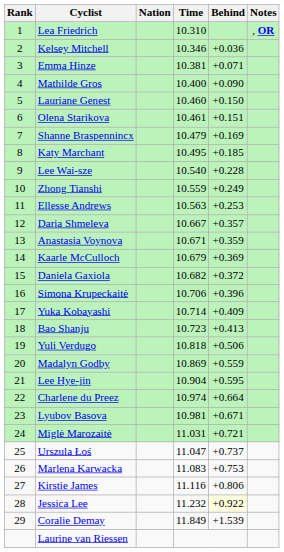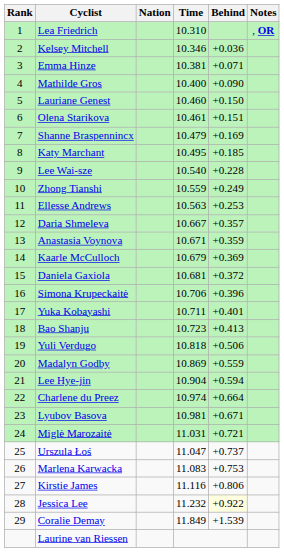 <table class="wikitable sortable" style="text-align:center">
 <tr>
 <th>Rank</th>
 <th>Cyclist</th>
 <th>Nation</th>
 <th>Time</th>
 <th>Behind</th>
 <th>Notes</th>
 </tr>
 <tr bgcolor=#bbf3bb>
 <td>1</td>
 <td align=left><a href='#'>Lea Friedrich</a></td>
 <td align=left></td>
 <td>10.310</td>
 <td></td>
 <td>, <strong><a href='#'>OR</a></strong></td>
 </tr>
 <tr bgcolor=#bbf3bb>
 <td>2</td>
 <td align=left><a href='#'>Kelsey Mitchell</a></td>
 <td align=left></td>
 <td>10.346</td>
 <td>+0.036</td>
 <td></td>
 </tr>
 <tr bgcolor=#bbf3bb>
 <td>3</td>
 <td align=left><a href='#'>Emma Hinze</a></td>
 <td align=left></td>
 <td>10.381</td>
 <td>+0.071</td>
 <td></td>
 </tr>
 <tr bgcolor=#bbf3bb>
 <td>4</td>
 <td align=left><a href='#'>Mathilde Gros</a></td>
 <td align=left></td>
 <td>10.400</td>
 <td>+0.090</td>
 <td></td>
 </tr>
 <tr bgcolor=#bbf3bb>
 <td>5</td>
 <td align=left><a href='#'>Lauriane Genest</a></td>
 <td align=left></td>
 <td>10.460</td>
 <td>+0.150</td>
 <td></td>
 </tr>
 <tr bgcolor=#bbf3bb>
 <td>6</td>
 <td align=left><a href='#'>Olena Starikova</a></td>
 <td align=left></td>
 <td>10.461</td>
 <td>+0.151</td>
 <td></td>
 </tr>
 <tr bgcolor=#bbf3bb>
 <td>7</td>
 <td align=left><a href='#'>Shanne Braspennincx</a></td>
 <td align=left></td>
 <td>10.479</td>
 <td>+0.169</td>
 <td></td>
 </tr>
 <tr bgcolor=#bbf3bb>
 <td>8</td>
 <td align=left><a href='#'>Katy Marchant</a></td>
 <td align=left></td>
 <td>10.495</td>
 <td>+0.185</td>
 <td></td>
 </tr>
 <tr bgcolor=#bbf3bb>
 <td>9</td>
 <td align=left><a href='#'>Lee Wai-sze</a></td>
 <td align=left></td>
 <td>10.540</td>
 <td>+0.228</td>
 <td></td>
 </tr>
 <tr bgcolor=#bbf3bb>
 <td>10</td>
 <td align=left><a href='#'>Zhong Tianshi</a></td>
 <td align=left></td>
 <td>10.559</td>
 <td>+0.249</td>
 <td></td>
 </tr>
 <tr bgcolor=#bbf3bb>
 <td>11</td>
 <td align=left><a href='#'>Ellesse Andrews</a></td>
 <td align=left></td>
 <td>10.563</td>
 <td>+0.253</td>
 <td></td>
 </tr>
 <tr bgcolor=#bbf3bb>
 <td>12</td>
 <td align=left><a href='#'>Daria Shmeleva</a></td>
 <td align=left></td>
 <td>10.667</td>
 <td>+0.357</td>
 <td></td>
 </tr>
 <tr bgcolor=#bbf3bb>
 <td>13</td>
 <td align=left><a href='#'>Anastasia Voynova</a></td>
 <td align=left></td>
 <td>10.671</td>
 <td>+0.359</td>
 <td></td>
 </tr>
 <tr bgcolor=#bbf3bb>
 <td>14</td>
 <td align=left><a href='#'>Kaarle McCulloch</a></td>
 <td align=left></td>
 <td>10.679</td>
 <td>+0.369</td>
 <td></td>
 </tr>
 <tr bgcolor=#bbf3bb>
 <td>15</td>
 <td align=left><a href='#'>Daniela Gaxiola</a></td>
 <td align=left></td>
-<td>10.682</td>
+<td>10.681</td>
 <td>+0.372</td>
 <td></td>
 </tr>
 <tr bgcolor=#bbf3bb>
 <td>16</td>
 <td align=left><a href='#'>Simona Krupeckaitė</a></td>
 <td align=left></td>
 <td>10.706</td>
 <td>+0.396</td>
 <td></td>
 </tr>
 <tr bgcolor=#bbf3bb>
 <td>17</td>
 <td align=left><a href='#'>Yuka Kobayashi</a></td>
 <td align=left></td>
-<td>10.714</td>
-<td>+0.409</td>
+<td>10.711</td>
+<td>+0.401</td>
 <td></td>
 </tr>
 <tr bgcolor=#bbf3bb>
 <td>18</td>
 <td align=left><a href='#'>Bao Shanju</a></td>
 <td align=left></td>
 <td>10.723</td>
 <td>+0.413</td>
 <td></td>
 </tr>
 <tr bgcolor=#bbf3bb>
 <td>19</td>
 <td align=left><a href='#'>Yuli Verdugo</a></td>
 <td align=left></td>
 <td>10.818</td>
 <td>+0.506</td>
 <td></td>
 </tr>
 <tr bgcolor=#bbf3bb>
 <td>20</td>
 <td align=left><a href='#'>Madalyn Godby</a></td>
 <td align=left></td>
 <td>10.869</td>
 <td>+0.559</td>
 <td></td>
 </tr>
 <tr bgcolor=#bbf3bb>
 <td>21</td>
 <td align=left><a href='#'>Lee Hye-jin</a></td>
 <td align=left></td>
 <td>10.904</td>
-<td>+0.595</td>
+<td>+0.594</td>
 <td></td>
 </tr>
 <tr bgcolor=#bbf3bb>
 <td>22</td>
 <td align=left><a href='#'>Charlene du Preez</a></td>
 <td align=left></td>
 <td>10.974</td>
 <td>+0.664</td>
 <td></td>
 </tr>
 <tr bgcolor=#bbf3bb>
 <td>23</td>
 <td align=left><a href='#'>Lyubov Basova</a></td>
 <td align=left></td>
 <td>10.981</td>
 <td>+0.671</td>
 <td></td>
 </tr>
 <tr bgcolor=#bbf3bb>
 <td>24</td>
 <td align=left><a href='#'>Miglė Marozaitė</a></td>
 <td align=left></td>
 <td>11.031</td>
 <td>+0.721</td>
 <td></td>
 </tr>
 <tr>
 <td>25</td>
 <td align=left><a href='#'>Urszula Łoś</a></td>
 <td align=left></td>
 <td>11.047</td>
 <td>+0.737</td>
 <td></td>
 </tr>
 <tr>
 <td>26</td>
 <td align=left><a href='#'>Marlena Karwacka</a></td>
 <td align=left></td>
 <td>11.083</td>
 <td>+0.753</td>
 <td></td>
 </tr>
 <tr>
 <td>27</td>
 <td align=left><a href='#'>Kirstie James</a></td>
 <td align=left></td>
 <td>11.116</td>
 <td>+0.806</td>
 <td></td>
 </tr>
 <tr>
 <td>28</td>
 <td align=left><a href='#'>Jessica Lee</a></td>
 <td align=left></td>
 <td>11.232</td>
 <td style="background: lightyellow;">+0.922</td>
 <td></td>
 </tr>
 <tr>
 <td>29</td>
 <td align=left><a href='#'>Coralie Demay</a></td>
 <td align=left></td>
 <td>11.849</td>
 <td>+1.539</td>
 <td></td>
 </tr>
 <tr>
 <td></td>
 <td align=left><a href='#'>Laurine van Riessen</a></td>
 <td align=left></td>
 <td colspan=2></td>
 <td></td>
 </tr>
 </table>
